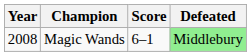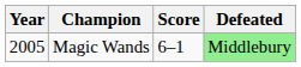 <table class="wikitable">
 <tr>
 <th>Year</th>
 <th>Champion</th>
 <th>Score</th>
 <th>Defeated</th>
 </tr>
 <tr>
-<td>2008</td>
+<td>2005</td>
 <td>Magic Wands</td>
 <td>6–1</td>
 <td style="background: lightgreen;">Middlebury</td>
 </tr>
 </table>
